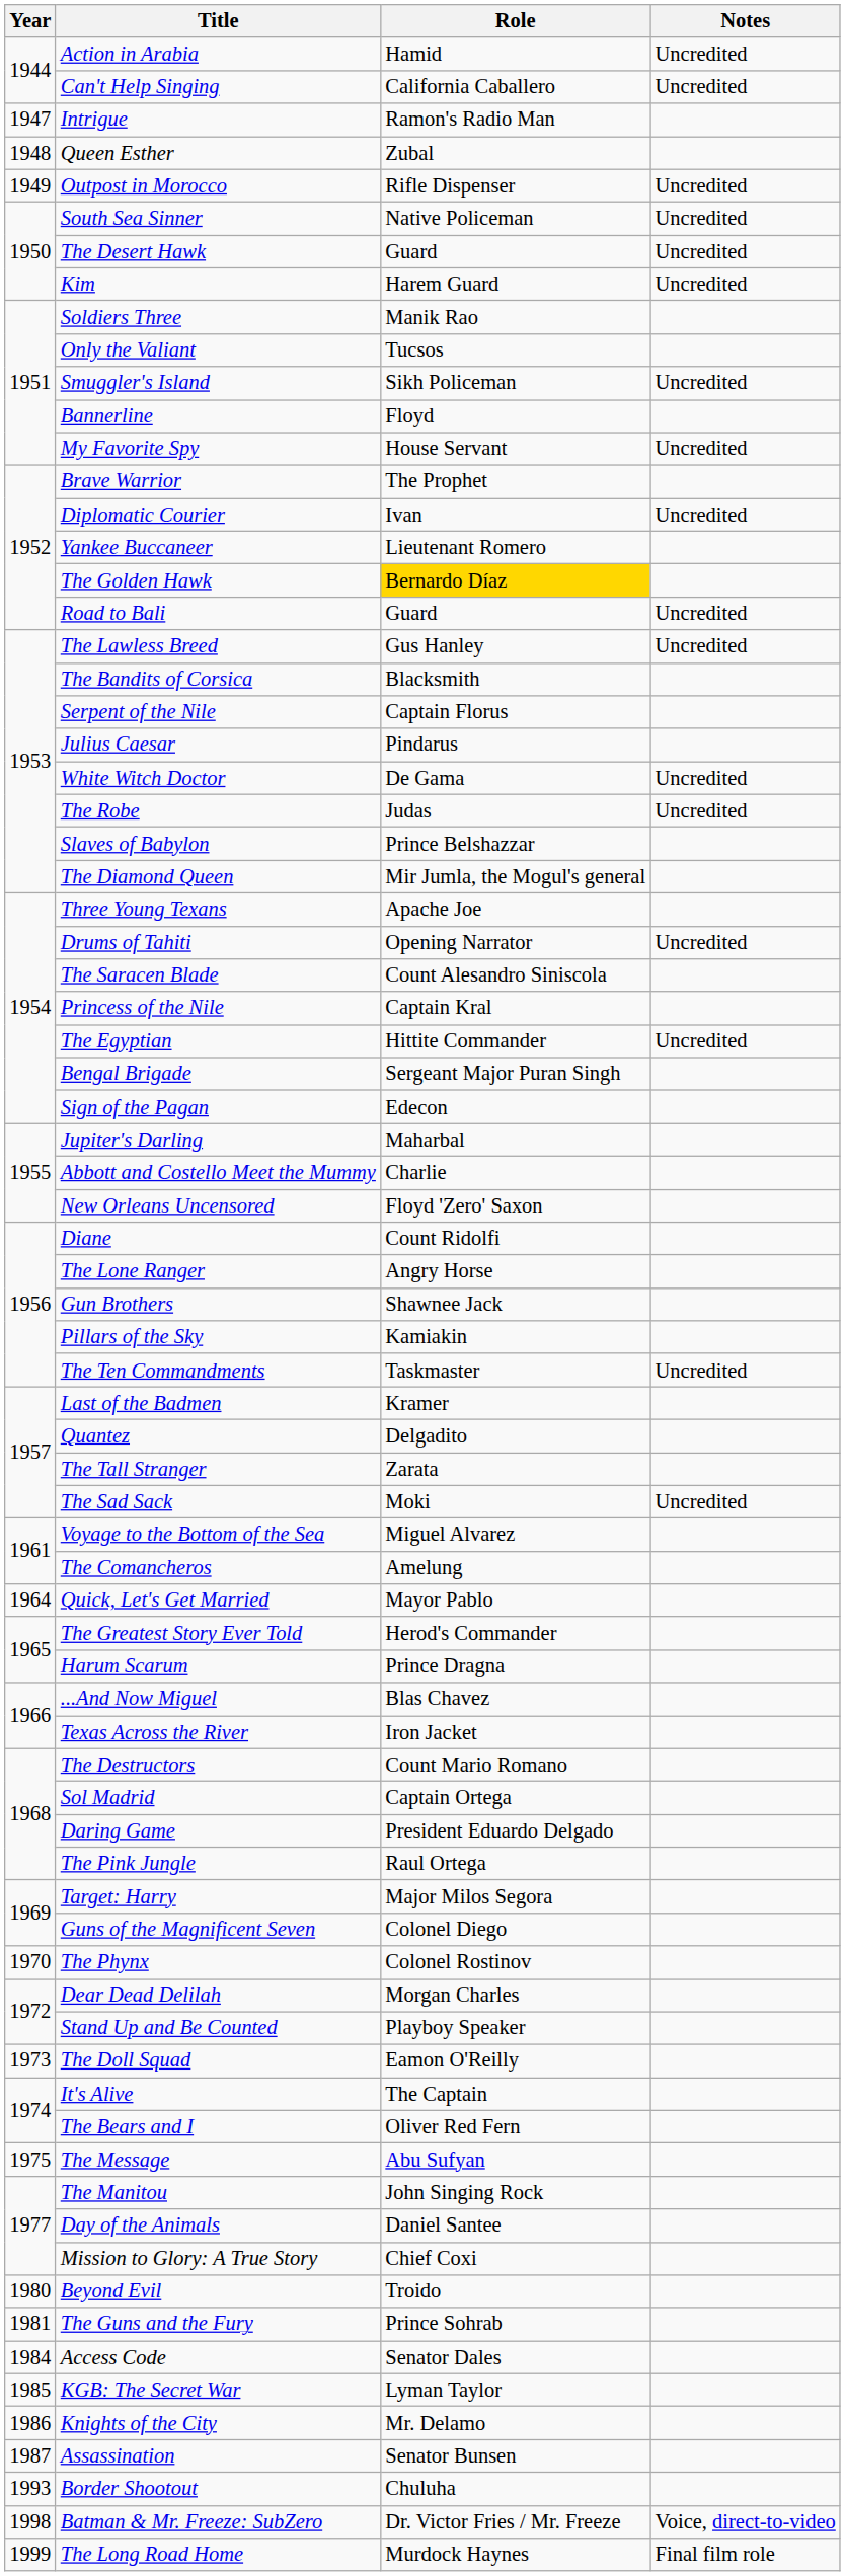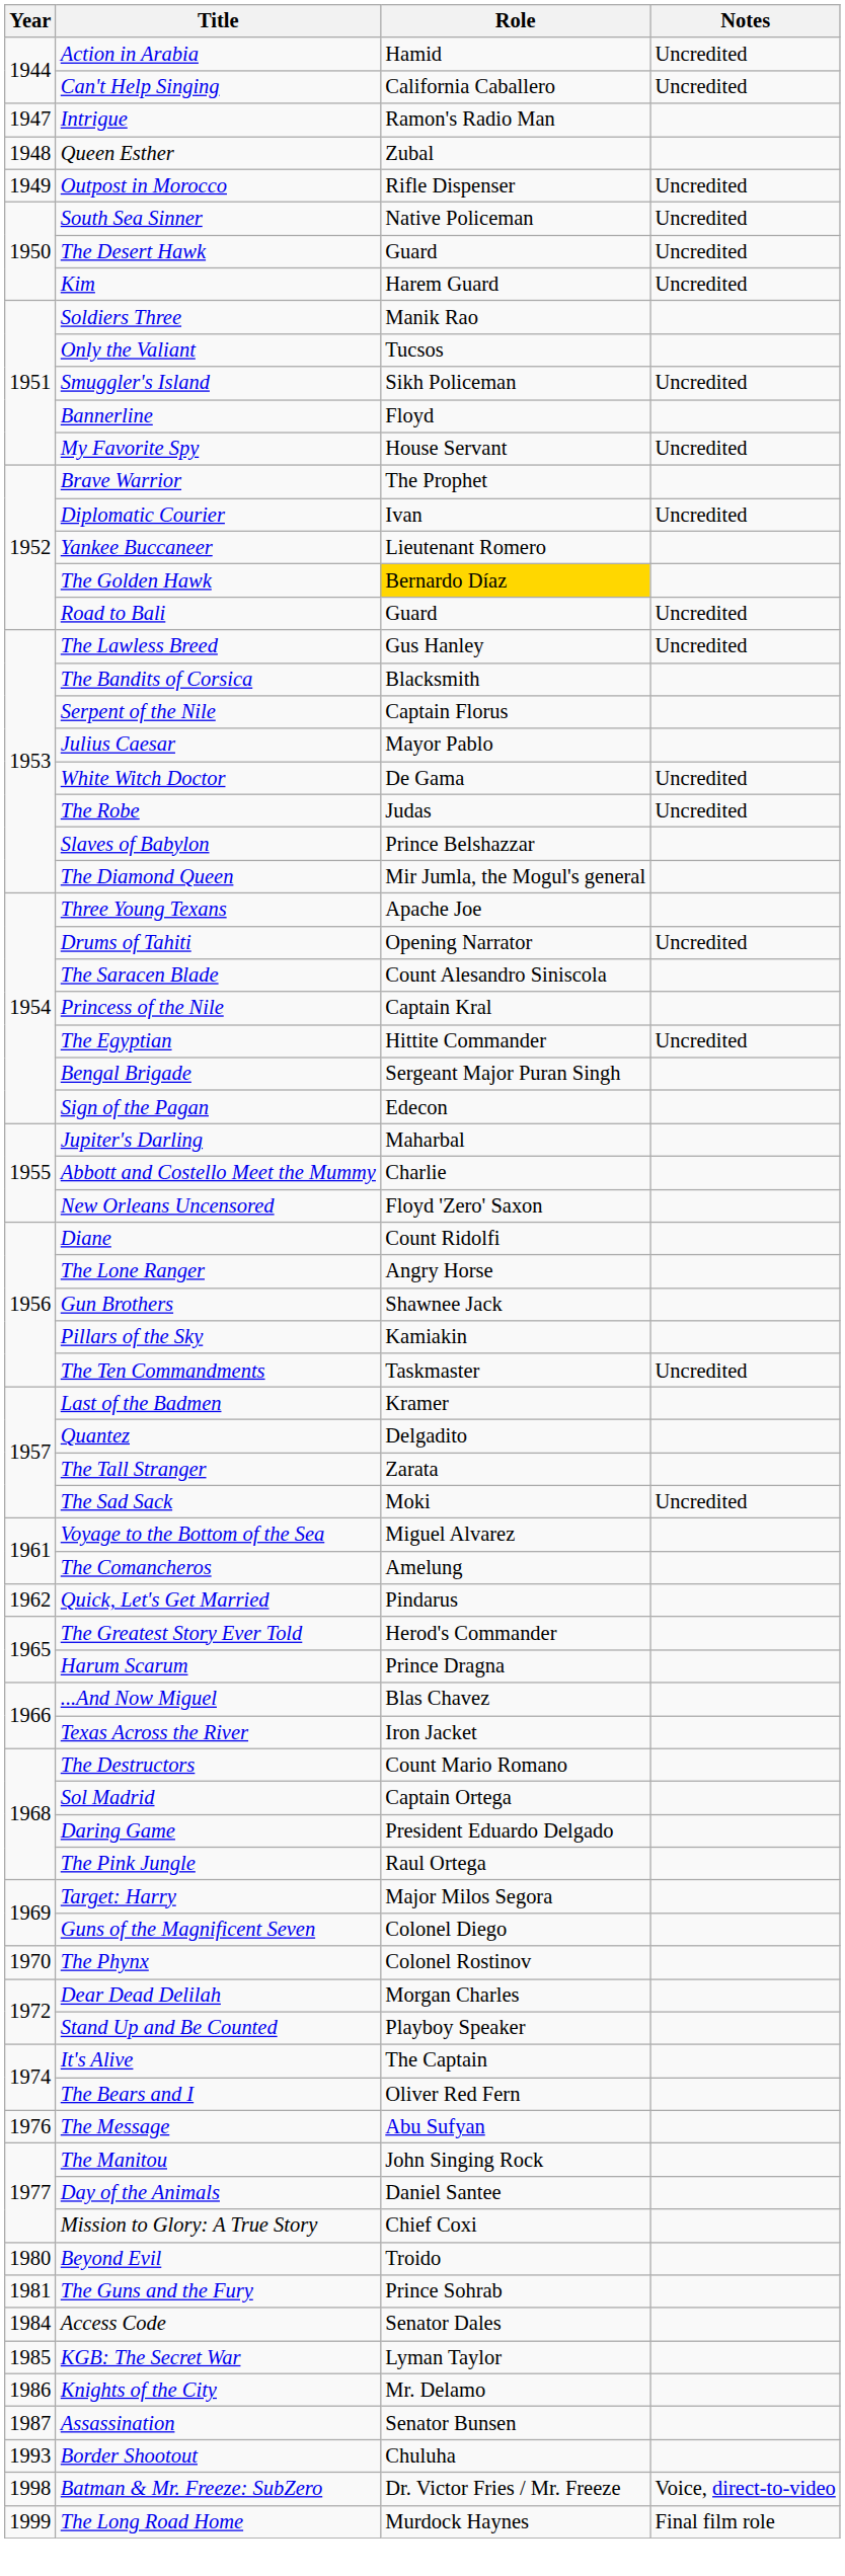 <table class="wikitable sortable plainrowheaders" style="white-space:wrap">
 <tr>
 <th>Year</th>
 <th>Title</th>
 <th>Role</th>
 <th>Notes</th>
 </tr>
 <tr>
 <td rowspan="2">1944</td>
 <td><em><a href='#'>Action in Arabia</a></em></td>
 <td>Hamid</td>
 <td>Uncredited</td>
 </tr>
 <tr>
 <td><em><a href='#'>Can't Help Singing</a></em></td>
 <td>California Caballero</td>
 <td>Uncredited</td>
 </tr>
 <tr>
 <td>1947</td>
 <td><em><a href='#'>Intrigue</a></em></td>
 <td>Ramon's Radio Man</td>
 <td></td>
 </tr>
 <tr>
 <td>1948</td>
 <td><em>Queen Esther</em></td>
 <td>Zubal</td>
 <td></td>
 </tr>
 <tr>
 <td>1949</td>
 <td><em><a href='#'>Outpost in Morocco</a></em></td>
 <td>Rifle Dispenser</td>
 <td>Uncredited</td>
 </tr>
 <tr>
 <td rowspan="3">1950</td>
 <td><em><a href='#'>South Sea Sinner</a></em></td>
 <td>Native Policeman</td>
 <td>Uncredited</td>
 </tr>
 <tr>
 <td><em><a href='#'>The Desert Hawk</a></em></td>
 <td>Guard</td>
 <td>Uncredited</td>
 </tr>
 <tr>
 <td><em><a href='#'>Kim</a></em></td>
 <td>Harem Guard</td>
 <td>Uncredited</td>
 </tr>
 <tr>
 <td rowspan="5">1951</td>
 <td><em><a href='#'>Soldiers Three</a></em></td>
 <td>Manik Rao</td>
 <td></td>
 </tr>
 <tr>
 <td><em><a href='#'>Only the Valiant</a></em></td>
 <td>Tucsos</td>
 <td></td>
 </tr>
 <tr>
 <td><em><a href='#'>Smuggler's Island</a></em></td>
 <td>Sikh Policeman</td>
 <td>Uncredited</td>
 </tr>
 <tr>
 <td><em><a href='#'>Bannerline</a></em></td>
 <td>Floyd</td>
 <td></td>
 </tr>
 <tr>
 <td><em><a href='#'>My Favorite Spy</a></em></td>
 <td>House Servant</td>
 <td>Uncredited</td>
 </tr>
 <tr>
 <td rowspan="5">1952</td>
 <td><em><a href='#'>Brave Warrior</a></em></td>
 <td>The Prophet</td>
 <td></td>
 </tr>
 <tr>
 <td><em><a href='#'>Diplomatic Courier</a></em></td>
 <td>Ivan</td>
 <td>Uncredited</td>
 </tr>
 <tr>
 <td><em><a href='#'>Yankee Buccaneer</a></em></td>
 <td>Lieutenant Romero</td>
 <td></td>
 </tr>
 <tr>
 <td><em><a href='#'>The Golden Hawk</a></em></td>
 <td style="background: gold;">Bernardo Díaz</td>
 <td></td>
 </tr>
 <tr>
 <td><em><a href='#'>Road to Bali</a></em></td>
 <td>Guard</td>
 <td>Uncredited</td>
 </tr>
 <tr>
 <td rowspan="8">1953</td>
 <td><em><a href='#'>The Lawless Breed</a></em></td>
 <td>Gus Hanley</td>
 <td>Uncredited</td>
 </tr>
 <tr>
 <td><em><a href='#'>The Bandits of Corsica</a></em></td>
 <td>Blacksmith</td>
 <td></td>
 </tr>
 <tr>
 <td><em><a href='#'>Serpent of the Nile</a></em></td>
 <td>Captain Florus</td>
 <td></td>
 </tr>
 <tr>
 <td><em><a href='#'>Julius Caesar</a></em></td>
-<td>Pindarus</td>
+<td>Mayor Pablo</td>
 <td></td>
 </tr>
 <tr>
 <td><em><a href='#'>White Witch Doctor</a></em></td>
 <td>De Gama</td>
 <td>Uncredited</td>
 </tr>
 <tr>
 <td><em><a href='#'>The Robe</a></em></td>
 <td>Judas</td>
 <td>Uncredited</td>
 </tr>
 <tr>
 <td><em><a href='#'>Slaves of Babylon</a></em></td>
 <td>Prince Belshazzar</td>
 <td></td>
 </tr>
 <tr>
 <td><em><a href='#'>The Diamond Queen</a></em></td>
 <td>Mir Jumla, the Mogul's general</td>
 <td></td>
 </tr>
 <tr>
 <td rowspan="7">1954</td>
 <td><em><a href='#'>Three Young Texans</a></em></td>
 <td>Apache Joe</td>
 <td></td>
 </tr>
 <tr>
 <td><em><a href='#'>Drums of Tahiti</a></em></td>
 <td>Opening Narrator</td>
 <td>Uncredited</td>
 </tr>
 <tr>
 <td><em><a href='#'>The Saracen Blade</a></em></td>
 <td>Count Alesandro Siniscola</td>
 <td></td>
 </tr>
 <tr>
 <td><em><a href='#'>Princess of the Nile</a></em></td>
 <td>Captain Kral</td>
 <td></td>
 </tr>
 <tr>
 <td><em><a href='#'>The Egyptian</a></em></td>
 <td>Hittite Commander</td>
 <td>Uncredited</td>
 </tr>
 <tr>
 <td><em><a href='#'>Bengal Brigade</a></em></td>
 <td>Sergeant Major Puran Singh</td>
 <td></td>
 </tr>
 <tr>
 <td><em><a href='#'>Sign of the Pagan</a></em></td>
 <td>Edecon</td>
 <td></td>
 </tr>
 <tr>
 <td rowspan="3">1955</td>
 <td><em><a href='#'>Jupiter's Darling</a></em></td>
 <td>Maharbal</td>
 <td></td>
 </tr>
 <tr>
 <td><em><a href='#'>Abbott and Costello Meet the Mummy</a></em></td>
 <td>Charlie</td>
 <td></td>
 </tr>
 <tr>
 <td><em><a href='#'>New Orleans Uncensored</a></em></td>
 <td>Floyd 'Zero' Saxon</td>
 <td></td>
 </tr>
 <tr>
 <td rowspan="5">1956</td>
 <td><em><a href='#'>Diane</a></em></td>
 <td>Count Ridolfi</td>
 <td></td>
 </tr>
 <tr>
 <td><em><a href='#'>The Lone Ranger</a></em></td>
 <td>Angry Horse</td>
 <td></td>
 </tr>
 <tr>
 <td><em><a href='#'>Gun Brothers</a></em></td>
 <td>Shawnee Jack</td>
 <td></td>
 </tr>
 <tr>
 <td><em><a href='#'>Pillars of the Sky</a></em></td>
 <td>Kamiakin</td>
 <td></td>
 </tr>
 <tr>
 <td><em><a href='#'>The Ten Commandments</a></em></td>
 <td>Taskmaster</td>
 <td>Uncredited</td>
 </tr>
 <tr>
 <td rowspan="4">1957</td>
 <td><em><a href='#'>Last of the Badmen</a></em></td>
 <td>Kramer</td>
 <td></td>
 </tr>
 <tr>
 <td><em><a href='#'>Quantez</a></em></td>
 <td>Delgadito</td>
 <td></td>
 </tr>
 <tr>
 <td><em><a href='#'>The Tall Stranger</a></em></td>
 <td>Zarata</td>
 <td></td>
 </tr>
 <tr>
 <td><em><a href='#'>The Sad Sack</a></em></td>
 <td>Moki</td>
 <td>Uncredited</td>
 </tr>
 <tr>
 <td rowspan="2">1961</td>
 <td><em><a href='#'>Voyage to the Bottom of the Sea</a></em></td>
 <td>Miguel Alvarez</td>
 <td></td>
 </tr>
 <tr>
 <td><em><a href='#'>The Comancheros</a></em></td>
 <td>Amelung</td>
 <td></td>
 </tr>
 <tr>
-<td>1964</td>
+<td>1962</td>
 <td><em><a href='#'>Quick, Let's Get Married</a></em></td>
-<td>Mayor Pablo</td>
+<td>Pindarus</td>
 <td></td>
 </tr>
 <tr>
 <td rowspan="2">1965</td>
 <td><em><a href='#'>The Greatest Story Ever Told</a></em></td>
 <td>Herod's Commander</td>
 <td></td>
 </tr>
 <tr>
 <td><em><a href='#'>Harum Scarum</a></em></td>
 <td>Prince Dragna</td>
 <td></td>
 </tr>
 <tr>
 <td rowspan="2">1966</td>
 <td><em><a href='#'>...And Now Miguel</a></em></td>
 <td>Blas Chavez</td>
 <td></td>
 </tr>
 <tr>
 <td><em><a href='#'>Texas Across the River</a></em></td>
 <td>Iron Jacket</td>
 <td></td>
 </tr>
 <tr>
 <td rowspan="4">1968</td>
 <td><em><a href='#'>The Destructors</a></em></td>
 <td>Count Mario Romano</td>
 <td></td>
 </tr>
 <tr>
 <td><em><a href='#'>Sol Madrid</a></em></td>
 <td>Captain Ortega</td>
 <td></td>
 </tr>
 <tr>
 <td><em><a href='#'>Daring Game</a></em></td>
 <td>President Eduardo Delgado</td>
 <td></td>
 </tr>
 <tr>
 <td><em><a href='#'>The Pink Jungle</a></em></td>
 <td>Raul Ortega</td>
 <td></td>
 </tr>
 <tr>
 <td rowspan="2">1969</td>
 <td><em><a href='#'>Target: Harry</a></em></td>
 <td>Major Milos Segora</td>
 </tr>
 <tr>
 <td><em><a href='#'>Guns of the Magnificent Seven</a></em></td>
 <td>Colonel Diego</td>
 <td></td>
 </tr>
 <tr>
 <td>1970</td>
 <td><em><a href='#'>The Phynx</a></em></td>
 <td>Colonel Rostinov</td>
 <td></td>
 </tr>
 <tr>
 <td rowspan="2">1972</td>
 <td><em><a href='#'>Dear Dead Delilah</a></em></td>
 <td>Morgan Charles</td>
 <td></td>
 </tr>
 <tr>
 <td><em><a href='#'>Stand Up and Be Counted</a></em></td>
 <td>Playboy Speaker</td>
 <td></td>
 </tr>
 <tr>
-<td>1973</td>
-<td><em><a href='#'>The Doll Squad</a></em></td>
-<td>Eamon O'Reilly</td>
-<td></td>
-</tr>
-<tr>
 <td rowspan="2">1974</td>
 <td><em><a href='#'>It's Alive</a></em></td>
 <td>The Captain</td>
 <td></td>
 </tr>
 <tr>
 <td><em><a href='#'>The Bears and I</a></em></td>
 <td>Oliver Red Fern</td>
 <td></td>
 </tr>
 <tr>
-<td>1975</td>
+<td>1976</td>
 <td><em><a href='#'>The Message</a></em></td>
 <td><a href='#'>Abu Sufyan</a></td>
 <td></td>
 </tr>
 <tr>
 <td rowspan="3">1977</td>
 <td><em><a href='#'>The Manitou</a></em></td>
 <td>John Singing Rock</td>
 <td></td>
 </tr>
 <tr>
 <td><em><a href='#'>Day of the Animals</a></em></td>
 <td>Daniel Santee</td>
 <td></td>
 </tr>
 <tr>
 <td><em>Mission to Glory: A True Story</em></td>
 <td>Chief Coxi</td>
 <td></td>
 </tr>
 <tr>
 <td>1980</td>
 <td><em><a href='#'>Beyond Evil</a></em></td>
 <td>Troido</td>
 <td></td>
 </tr>
 <tr>
 <td>1981</td>
 <td><em><a href='#'>The Guns and the Fury</a></em></td>
 <td>Prince Sohrab</td>
 <td></td>
 </tr>
 <tr>
 <td>1984</td>
 <td><em>Access Code</em></td>
 <td>Senator Dales</td>
 <td></td>
 </tr>
 <tr>
 <td>1985</td>
 <td><em><a href='#'>KGB: The Secret War</a></em></td>
 <td>Lyman Taylor</td>
 <td></td>
 </tr>
 <tr>
 <td>1986</td>
 <td><em><a href='#'>Knights of the City</a></em></td>
 <td>Mr. Delamo</td>
 <td></td>
 </tr>
 <tr>
 <td>1987</td>
 <td><em><a href='#'>Assassination</a></em></td>
 <td>Senator Bunsen</td>
 <td></td>
 </tr>
 <tr>
 <td>1993</td>
 <td><em><a href='#'>Border Shootout</a></em></td>
 <td>Chuluha</td>
 <td></td>
 </tr>
 <tr>
 <td>1998</td>
 <td><em><a href='#'>Batman & Mr. Freeze: SubZero</a></em></td>
 <td>Dr. Victor Fries / Mr. Freeze</td>
 <td>Voice, <a href='#'>direct-to-video</a></td>
 </tr>
 <tr>
 <td>1999</td>
 <td><em><a href='#'>The Long Road Home</a></em></td>
 <td>Murdock Haynes</td>
 <td>Final film role</td>
 </tr>
 </table>
